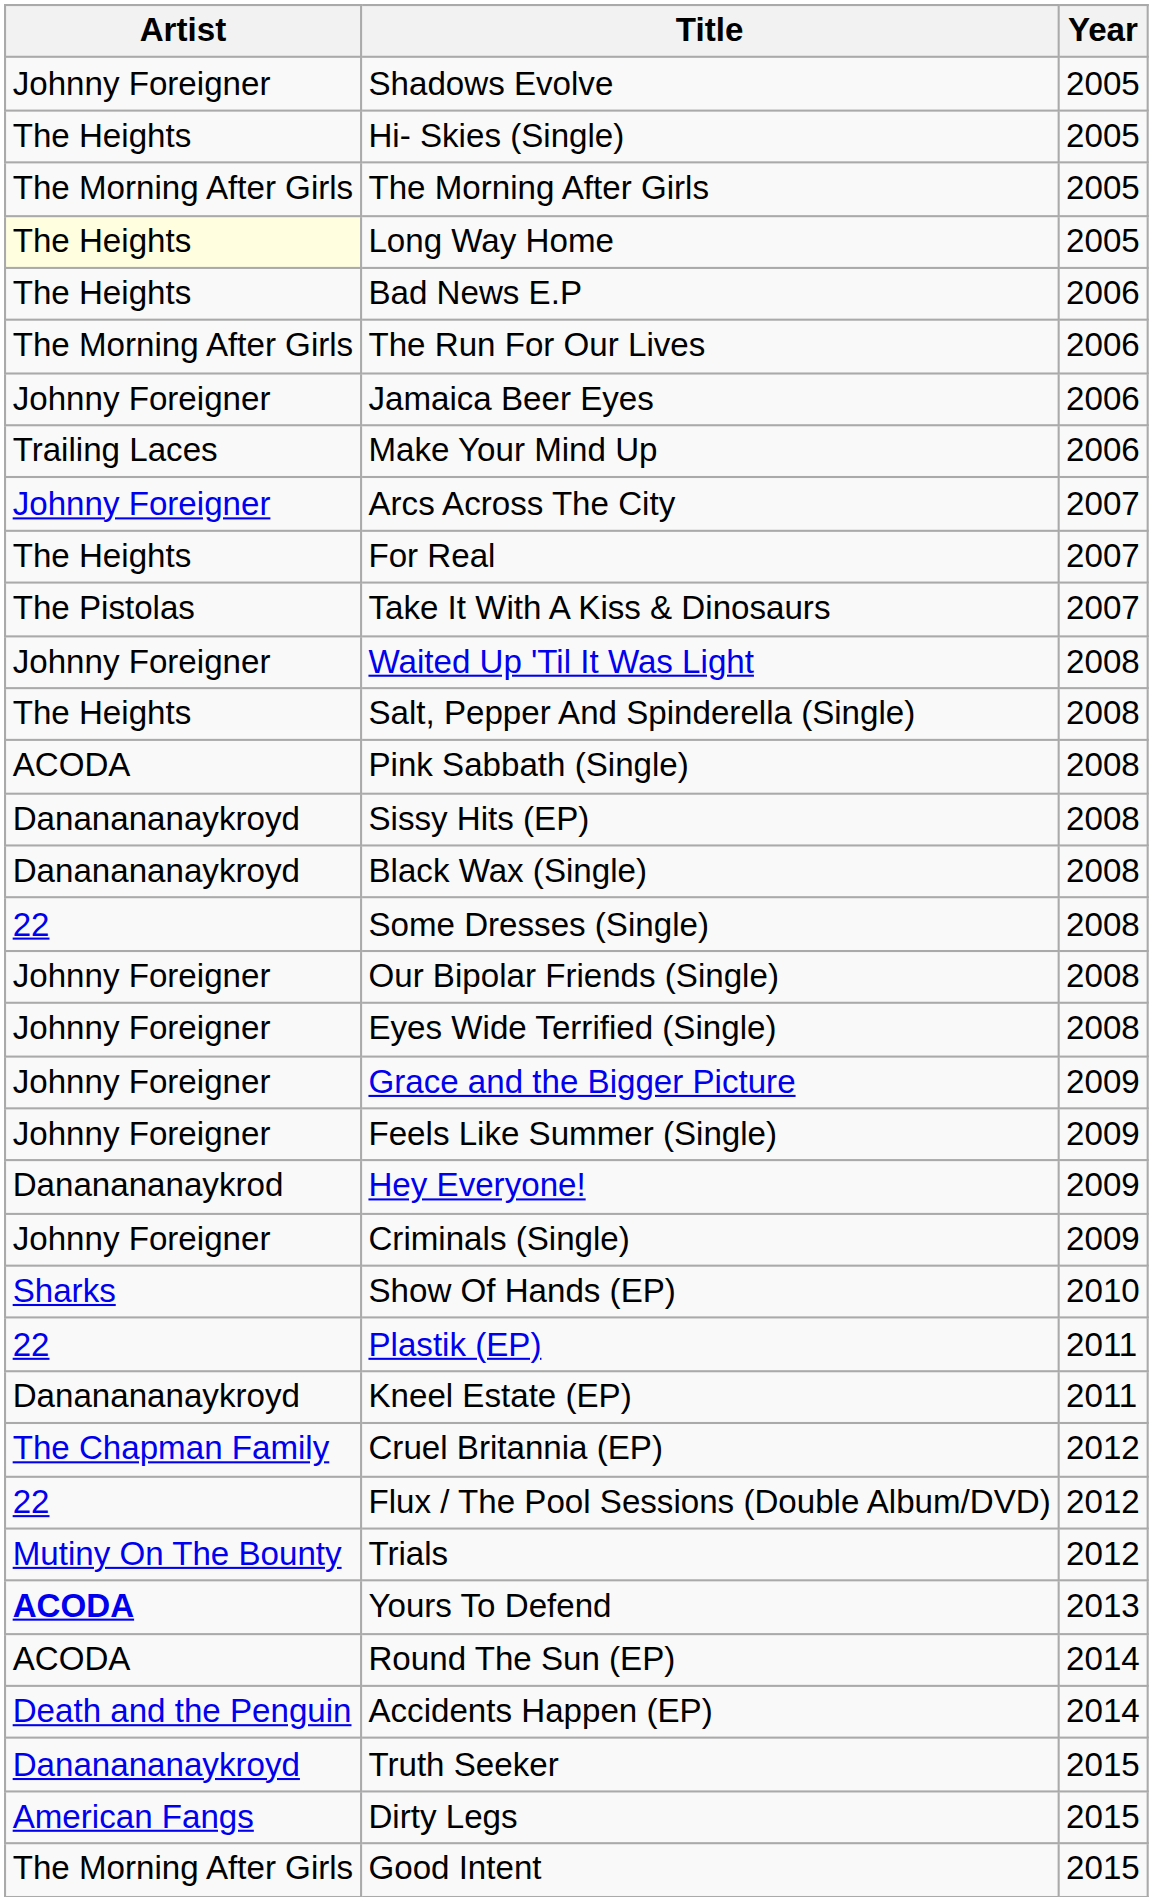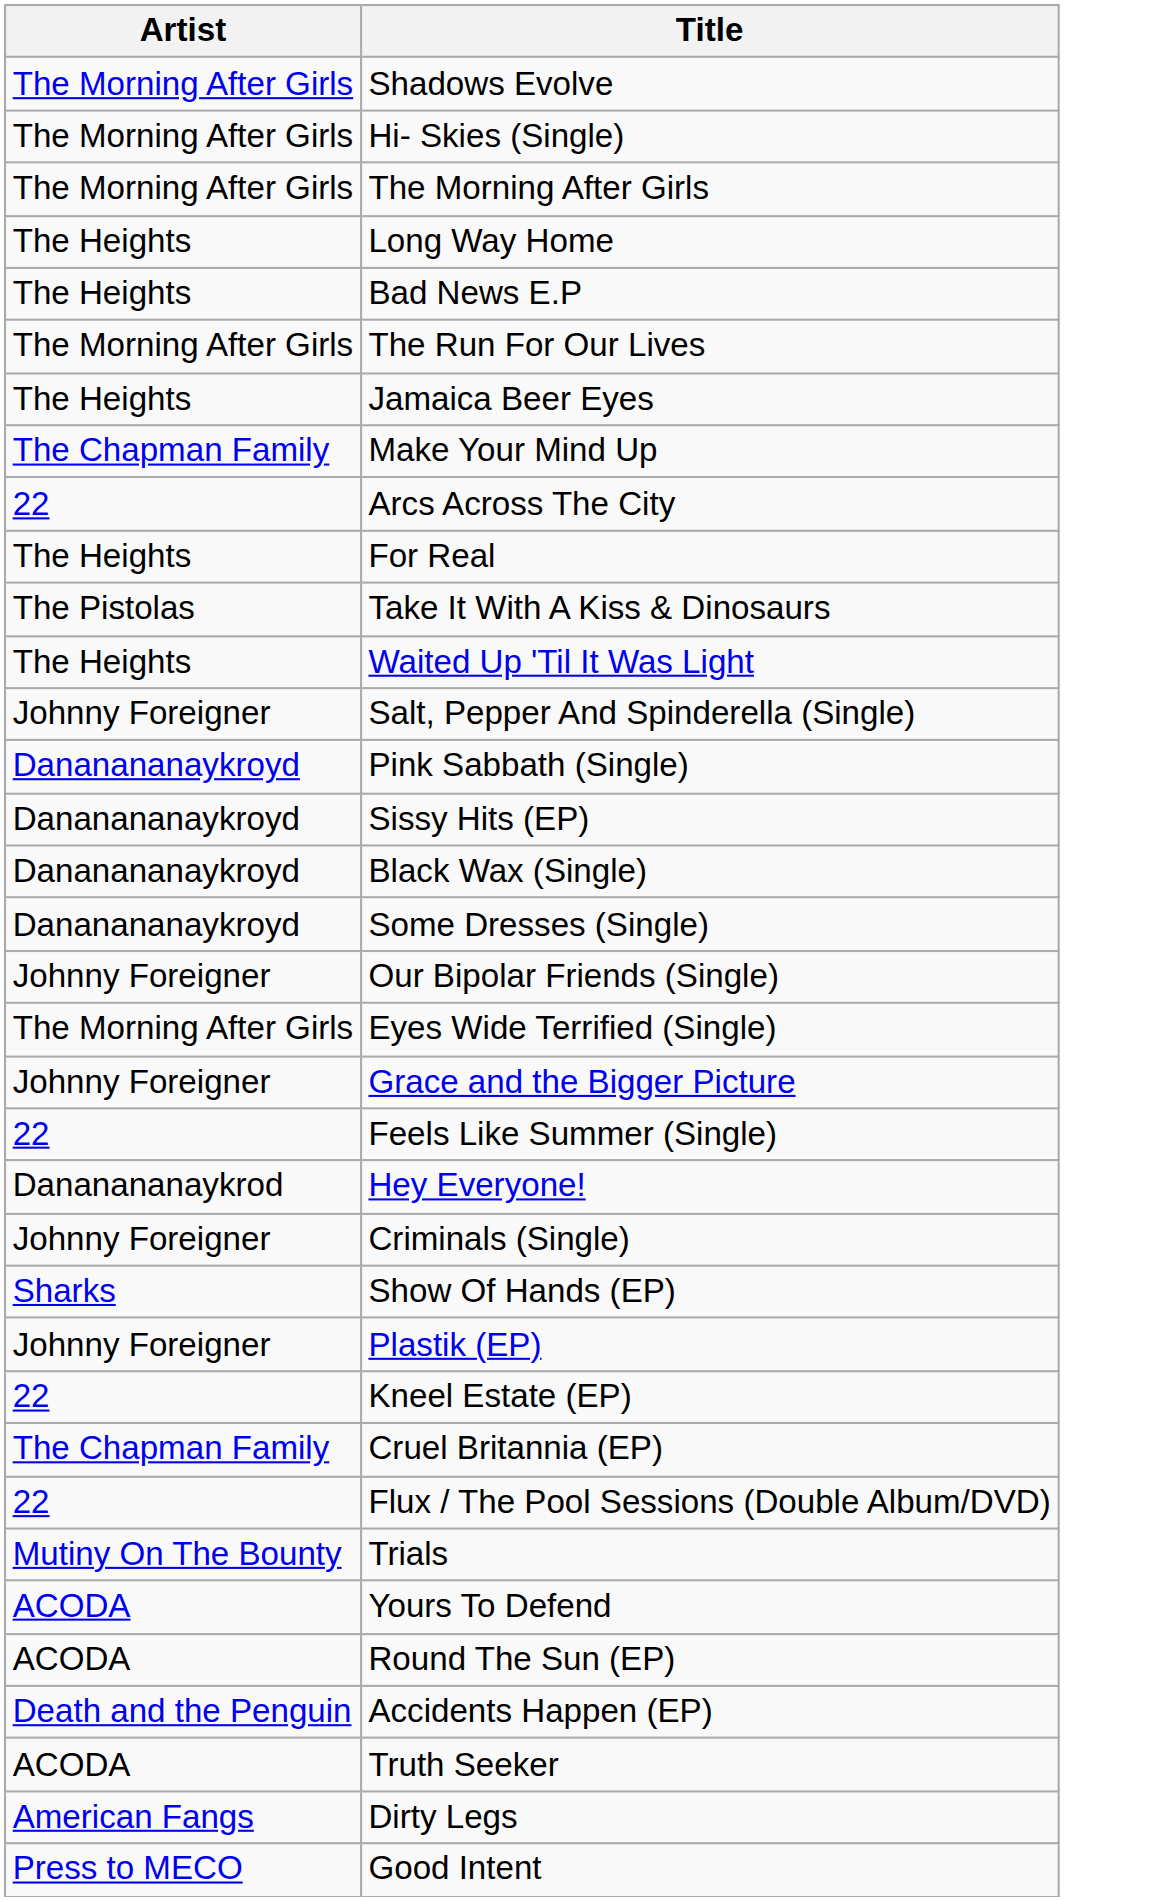 <table class="wikitable">
 <tr>
 <th>Artist</th>
 <th>Title</th>
-<th>Year</th>
 </tr>
 <tr>
-<td>Johnny Foreigner</td>
+<td><a href='#'>The Morning After Girls</a></td>
 <td>Shadows Evolve</td>
-<td>2005</td>
 </tr>
 <tr>
-<td>The Heights</td>
+<td>The Morning After Girls</td>
 <td>Hi- Skies (Single)</td>
-<td>2005</td>
 </tr>
 <tr>
 <td>The Morning After Girls</td>
 <td>The Morning After Girls</td>
-<td>2005</td>
 </tr>
 <tr>
-<td style="background: lightyellow;">The Heights</td>
+<td>The Heights</td>
 <td>Long Way Home</td>
-<td>2005</td>
 </tr>
 <tr>
 <td>The Heights</td>
 <td>Bad News E.P</td>
-<td>2006</td>
 </tr>
 <tr>
 <td>The Morning After Girls</td>
 <td>The Run For Our Lives</td>
-<td>2006</td>
 </tr>
 <tr>
-<td>Johnny Foreigner</td>
+<td>The Heights</td>
 <td>Jamaica Beer Eyes</td>
-<td>2006</td>
 </tr>
 <tr>
-<td>Trailing Laces</td>
+<td><a href='#'>The Chapman Family</a></td>
 <td>Make Your Mind Up</td>
-<td>2006</td>
 </tr>
 <tr>
-<td><a href='#'>Johnny Foreigner</a></td>
+<td><a href='#'>22</a></td>
 <td>Arcs Across The City</td>
-<td>2007</td>
 </tr>
 <tr>
 <td>The Heights</td>
 <td>For Real</td>
-<td>2007</td>
 </tr>
 <tr>
 <td>The Pistolas</td>
 <td>Take It With A Kiss & Dinosaurs</td>
-<td>2007</td>
+</tr>
+<tr>
+<td>The Heights</td>
+<td><a href='#'>Waited Up 'Til It Was Light</a></td>
 </tr>
 <tr>
 <td>Johnny Foreigner</td>
-<td><a href='#'>Waited Up 'Til It Was Light</a></td>
-<td>2008</td>
+<td>Salt, Pepper And Spinderella (Single)</td>
 </tr>
 <tr>
-<td>The Heights</td>
-<td>Salt, Pepper And Spinderella (Single)</td>
-<td>2008</td>
-</tr>
-<tr>
-<td>ACODA</td>
+<td><a href='#'>Dananananaykroyd</a></td>
 <td>Pink Sabbath (Single)</td>
-<td>2008</td>
 </tr>
 <tr>
 <td>Dananananaykroyd</td>
 <td>Sissy Hits (EP)</td>
-<td>2008</td>
 </tr>
 <tr>
 <td>Dananananaykroyd</td>
 <td>Black Wax (Single)</td>
-<td>2008</td>
 </tr>
 <tr>
-<td><a href='#'>22</a></td>
+<td>Dananananaykroyd</td>
 <td>Some Dresses (Single)</td>
-<td>2008</td>
 </tr>
 <tr>
 <td>Johnny Foreigner</td>
 <td>Our Bipolar Friends (Single)</td>
-<td>2008</td>
 </tr>
 <tr>
-<td>Johnny Foreigner</td>
+<td>The Morning After Girls</td>
 <td>Eyes Wide Terrified (Single)</td>
-<td>2008</td>
 </tr>
 <tr>
 <td>Johnny Foreigner</td>
 <td><a href='#'>Grace and the Bigger Picture</a></td>
-<td>2009</td>
 </tr>
 <tr>
-<td>Johnny Foreigner</td>
+<td><a href='#'>22</a></td>
 <td>Feels Like Summer (Single)</td>
-<td>2009</td>
 </tr>
 <tr>
 <td>Dananananaykrod</td>
 <td><a href='#'>Hey Everyone!</a></td>
-<td>2009</td>
 </tr>
 <tr>
 <td>Johnny Foreigner</td>
 <td>Criminals (Single)</td>
-<td>2009</td>
 </tr>
 <tr>
 <td><a href='#'>Sharks</a></td>
 <td>Show Of Hands (EP)</td>
-<td>2010</td>
+</tr>
+<tr>
+<td>Johnny Foreigner</td>
+<td><a href='#'>Plastik (EP)</a></td>
 </tr>
 <tr>
 <td><a href='#'>22</a></td>
-<td><a href='#'>Plastik (EP)</a></td>
-<td>2011</td>
-</tr>
-<tr>
-<td>Dananananaykroyd</td>
 <td>Kneel Estate (EP)</td>
-<td>2011</td>
 </tr>
 <tr>
 <td><a href='#'>The Chapman Family</a></td>
 <td>Cruel Britannia (EP)</td>
-<td>2012</td>
 </tr>
 <tr>
 <td><a href='#'>22</a></td>
 <td>Flux / The Pool Sessions (Double Album/DVD)</td>
-<td>2012</td>
 </tr>
 <tr>
 <td><a href='#'>Mutiny On The Bounty</a></td>
 <td>Trials</td>
-<td>2012</td>
 </tr>
 <tr>
-<td><strong><a href='#'>ACODA</a></strong></td>
+<td><a href='#'>ACODA</a></td>
 <td>Yours To Defend</td>
-<td>2013</td>
 </tr>
 <tr>
 <td>ACODA</td>
 <td>Round The Sun (EP)</td>
-<td>2014</td>
 </tr>
 <tr>
 <td><a href='#'>Death and the Penguin</a></td>
 <td>Accidents Happen (EP)</td>
-<td>2014</td>
 </tr>
 <tr>
-<td><a href='#'>Dananananaykroyd</a></td>
+<td>ACODA</td>
 <td>Truth Seeker</td>
-<td>2015</td>
 </tr>
 <tr>
 <td><a href='#'>American Fangs</a></td>
 <td>Dirty Legs</td>
-<td>2015</td>
 </tr>
 <tr>
-<td>The Morning After Girls</td>
+<td><a href='#'>Press to MECO</a></td>
 <td>Good Intent</td>
-<td>2015</td>
 </tr>
 </table>
